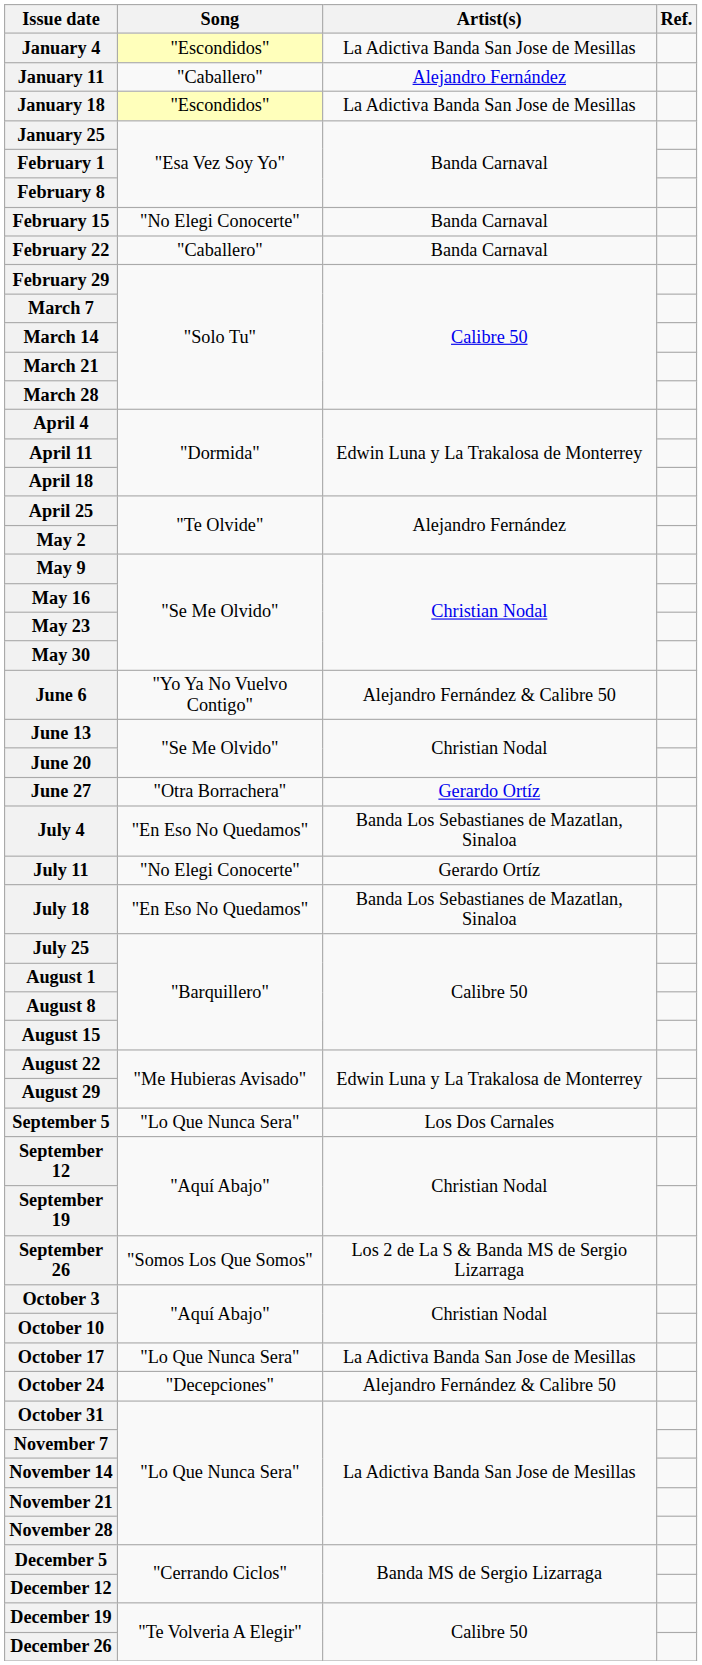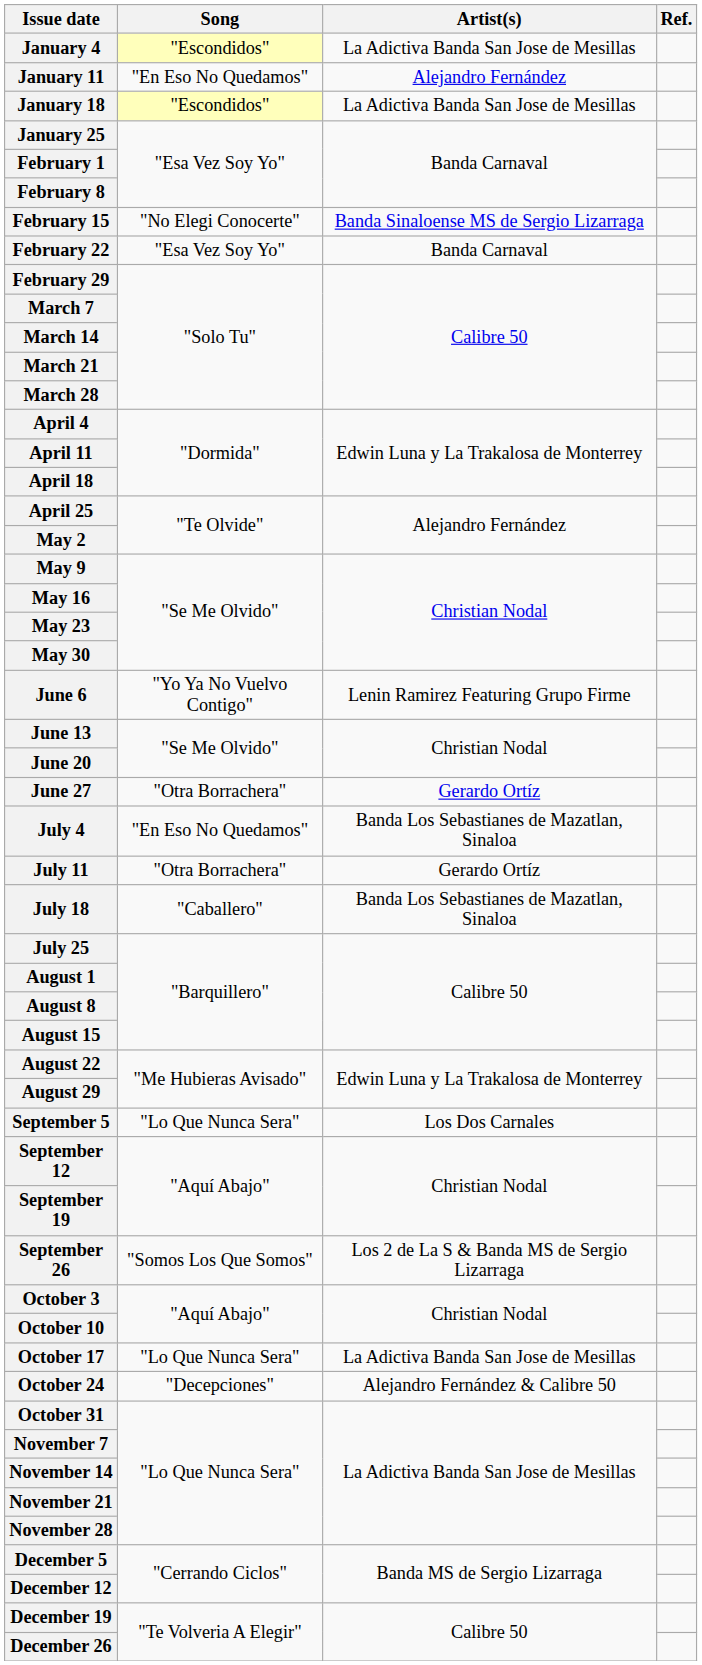 <table class="wikitable plainrowheaders" style="text-align: center;">
 <tr>
 <th>Issue date</th>
 <th>Song</th>
 <th>Artist(s)</th>
 <th>Ref.</th>
 </tr>
 <tr>
 <th scope="row">January 4</th>
 <td bgcolor=FFFFBB>"Escondidos" </td>
 <td>La Adictiva Banda San Jose de Mesillas</td>
 <td></td>
 </tr>
 <tr>
 <th scope="row">January 11</th>
-<td>"Caballero"</td>
+<td>"En Eso No Quedamos"</td>
 <td><a href='#'>Alejandro Fernández</a></td>
 <td></td>
 </tr>
 <tr>
 <th scope="row">January 18</th>
 <td bgcolor=FFFFBB>"Escondidos" </td>
 <td>La Adictiva Banda San Jose de Mesillas</td>
 <td></td>
 </tr>
 <tr>
 <th scope="row">January 25</th>
 <td rowspan="3">"Esa Vez Soy Yo"</td>
 <td rowspan="3">Banda Carnaval</td>
 <td></td>
 </tr>
 <tr>
 <th scope="row">February 1</th>
 <td></td>
 </tr>
 <tr>
 <th scope="row">February 8</th>
 <td></td>
 </tr>
 <tr>
 <th scope="row">February 15</th>
 <td>"No Elegi Conocerte"</td>
-<td>Banda Carnaval</td>
+<td><a href='#'>Banda Sinaloense MS de Sergio Lizarraga</a></td>
 <td></td>
 </tr>
 <tr>
 <th scope="row">February 22</th>
-<td>"Caballero"</td>
+<td>"Esa Vez Soy Yo"</td>
 <td>Banda Carnaval</td>
 <td></td>
 </tr>
 <tr>
 <th scope="row">February 29</th>
 <td rowspan="5">"Solo Tu"</td>
 <td rowspan="5"><a href='#'>Calibre 50</a></td>
 <td></td>
 </tr>
 <tr>
 <th scope="row">March 7</th>
 <td></td>
 </tr>
 <tr>
 <th scope="row">March 14</th>
 <td></td>
 </tr>
 <tr>
 <th scope="row">March 21</th>
 <td></td>
 </tr>
 <tr>
 <th scope="row">March 28</th>
 <td></td>
 </tr>
 <tr>
 <th scope="row">April 4</th>
 <td rowspan="3">"Dormida"</td>
 <td rowspan="3">Edwin Luna y La Trakalosa de Monterrey</td>
 <td></td>
 </tr>
 <tr>
 <th scope="row">April 11</th>
 <td></td>
 </tr>
 <tr>
 <th scope="row">April 18</th>
 <td></td>
 </tr>
 <tr>
 <th scope="row">April 25</th>
 <td rowspan="2">"Te Olvide"</td>
 <td rowspan="2">Alejandro Fernández</td>
 <td></td>
 </tr>
 <tr>
 <th scope="row">May 2</th>
 <td></td>
 </tr>
 <tr>
 <th scope="row">May 9</th>
 <td rowspan="4">"Se Me Olvido"</td>
 <td rowspan="4"><a href='#'>Christian Nodal</a></td>
 <td></td>
 </tr>
 <tr>
 <th scope="row">May 16</th>
 <td></td>
 </tr>
 <tr>
 <th scope="row">May 23</th>
 <td></td>
 </tr>
 <tr>
 <th scope="row">May 30</th>
 <td></td>
 </tr>
 <tr>
 <th scope="row">June 6</th>
 <td>"Yo Ya No Vuelvo Contigo"</td>
-<td>Alejandro Fernández & Calibre 50</td>
+<td>Lenin Ramirez Featuring Grupo Firme</td>
 <td></td>
 </tr>
 <tr>
 <th scope="row">June 13</th>
 <td rowspan="2">"Se Me Olvido"</td>
 <td rowspan="2">Christian Nodal</td>
 <td></td>
 </tr>
 <tr>
 <th scope="row">June 20</th>
 <td></td>
 </tr>
 <tr>
 <th scope="row">June 27</th>
 <td>"Otra Borrachera"</td>
 <td><a href='#'>Gerardo Ortíz</a></td>
 <td></td>
 </tr>
 <tr>
 <th scope="row">July 4</th>
 <td>"En Eso No Quedamos"</td>
 <td>Banda Los Sebastianes de Mazatlan, Sinaloa</td>
 <td></td>
 </tr>
 <tr>
 <th scope="row">July 11</th>
-<td>"No Elegi Conocerte"</td>
+<td>"Otra Borrachera"</td>
 <td>Gerardo Ortíz</td>
 <td></td>
 </tr>
 <tr>
 <th scope="row">July 18</th>
-<td>"En Eso No Quedamos"</td>
+<td>"Caballero"</td>
 <td>Banda Los Sebastianes de Mazatlan, Sinaloa</td>
 <td></td>
 </tr>
 <tr>
 <th scope="row">July 25</th>
 <td rowspan="4">"Barquillero"</td>
 <td rowspan="4">Calibre 50</td>
 <td></td>
 </tr>
 <tr>
 <th scope="row">August 1</th>
 <td></td>
 </tr>
 <tr>
 <th scope="row">August 8</th>
 <td></td>
 </tr>
 <tr>
 <th scope="row">August 15</th>
 <td></td>
 </tr>
 <tr>
 <th scope="row">August 22</th>
 <td rowspan="2">"Me Hubieras Avisado"</td>
 <td rowspan="2">Edwin Luna y La Trakalosa de Monterrey</td>
 <td></td>
 </tr>
 <tr>
 <th scope="row">August 29</th>
 <td></td>
 </tr>
 <tr>
 <th scope="row">September 5</th>
 <td>"Lo Que Nunca Sera"</td>
 <td>Los Dos Carnales</td>
 <td></td>
 </tr>
 <tr>
 <th scope="row">September 12</th>
 <td rowspan="2">"Aquí Abajo"</td>
 <td rowspan="2">Christian Nodal</td>
 <td></td>
 </tr>
 <tr>
 <th scope="row">September 19</th>
 <td></td>
 </tr>
 <tr>
 <th scope="row">September 26</th>
 <td>"Somos Los Que Somos"</td>
 <td>Los 2 de La S & Banda MS de Sergio Lizarraga</td>
 <td></td>
 </tr>
 <tr>
 <th scope="row">October 3</th>
 <td rowspan="2">"Aquí Abajo"</td>
 <td rowspan="2">Christian Nodal</td>
 <td></td>
 </tr>
 <tr>
 <th scope="row">October 10</th>
 <td></td>
 </tr>
 <tr>
 <th scope="row">October 17</th>
 <td>"Lo Que Nunca Sera"</td>
 <td>La Adictiva Banda San Jose de Mesillas</td>
 <td></td>
 </tr>
 <tr>
 <th scope="row">October 24</th>
 <td>"Decepciones"</td>
 <td>Alejandro Fernández & Calibre 50</td>
 <td></td>
 </tr>
 <tr>
 <th scope="row">October 31</th>
 <td rowspan="5">"Lo Que Nunca Sera"</td>
 <td rowspan="5">La Adictiva Banda San Jose de Mesillas</td>
 <td></td>
 </tr>
 <tr>
 <th scope="row">November 7</th>
 <td></td>
 </tr>
 <tr>
 <th scope="row">November 14</th>
 <td></td>
 </tr>
 <tr>
 <th scope="row">November 21</th>
 <td></td>
 </tr>
 <tr>
 <th scope="row">November 28</th>
 <td></td>
 </tr>
 <tr>
 <th scope="row">December 5</th>
 <td rowspan="2">"Cerrando Ciclos"</td>
 <td rowspan="2">Banda MS de Sergio Lizarraga</td>
 <td></td>
 </tr>
 <tr>
 <th scope="row">December 12</th>
 <td></td>
 </tr>
 <tr>
 <th scope="row">December 19</th>
 <td rowspan="2">"Te Volveria A Elegir"</td>
 <td rowspan="2">Calibre 50</td>
 <td></td>
 </tr>
 <tr>
 <th scope="row">December 26</th>
 <td></td>
 </tr>
 </table>
